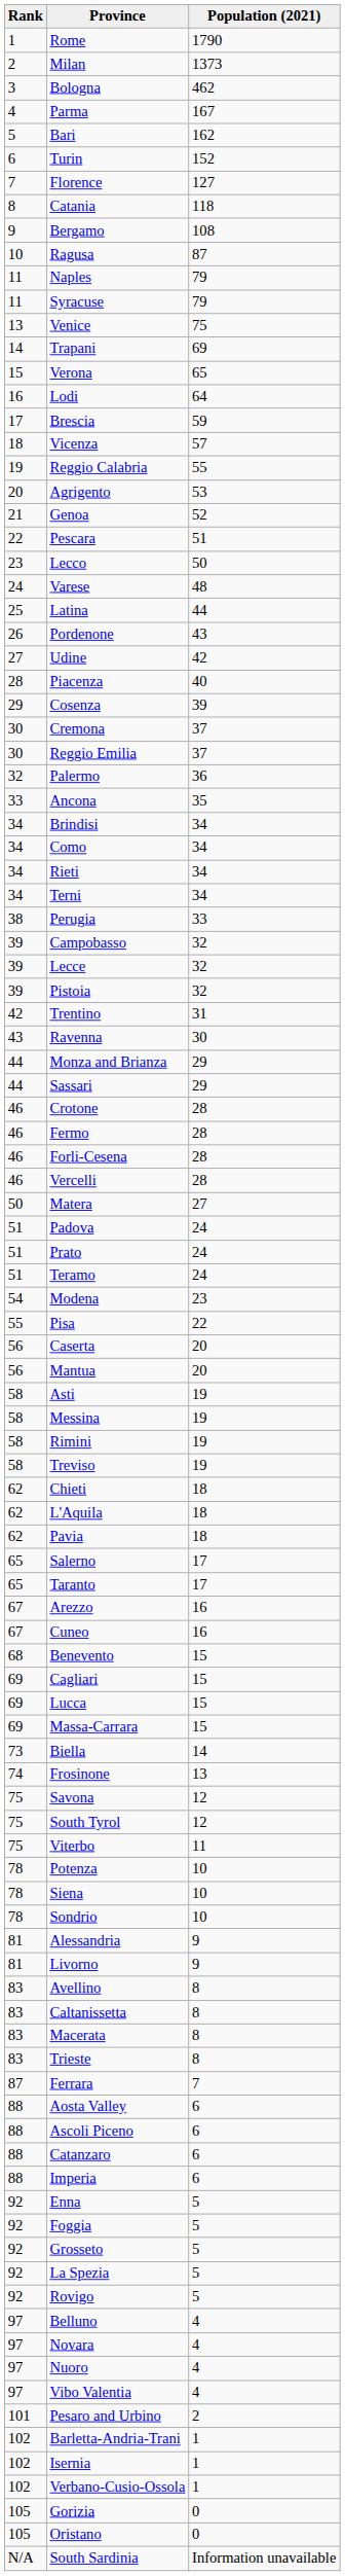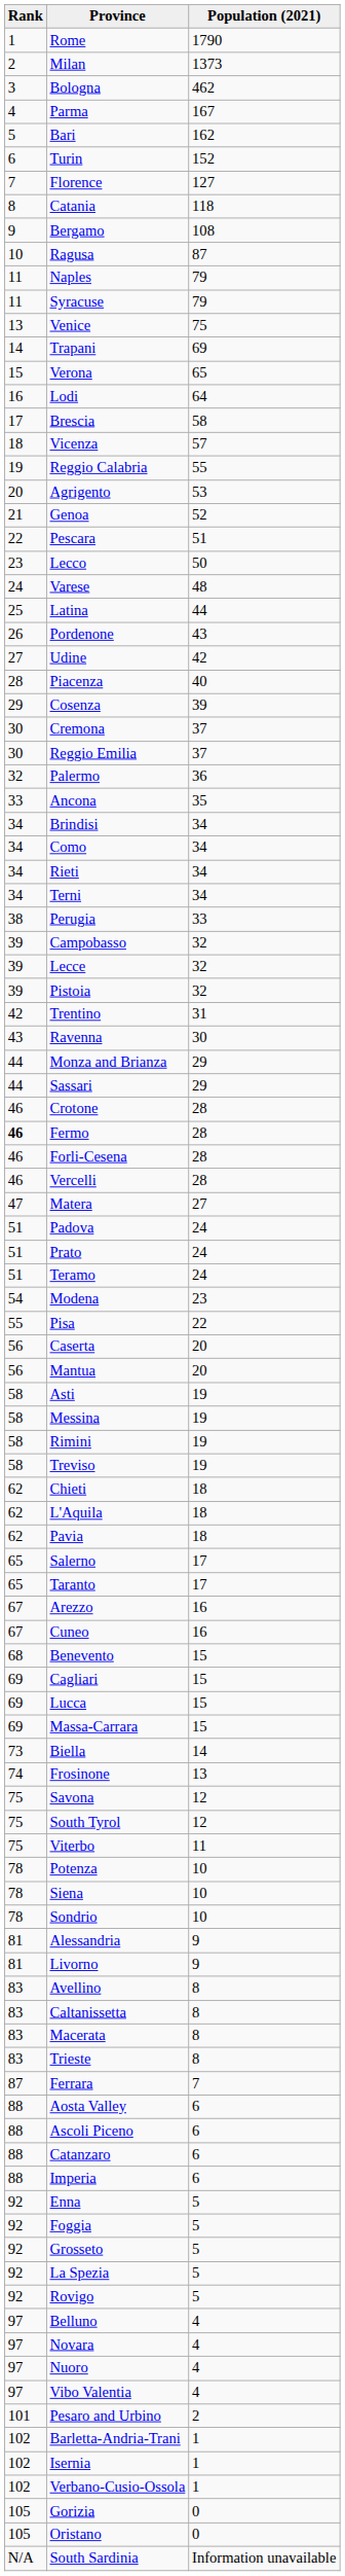 <table class="wikitable">
 <tr>
 <th style="background:#efefef;">Rank</th>
 <th style="background:#efefef;">Province</th>
 <th style="background:#efefef;">Population (2021)</th>
 </tr>
 <tr>
 <td>1</td>
 <td><a href='#'>Rome</a></td>
 <td>1790</td>
 </tr>
 <tr>
 <td>2</td>
 <td><a href='#'>Milan</a></td>
 <td>1373</td>
 </tr>
 <tr>
 <td>3</td>
 <td><a href='#'>Bologna</a></td>
 <td>462</td>
 </tr>
 <tr>
 <td>4</td>
 <td><a href='#'>Parma</a></td>
 <td>167</td>
 </tr>
 <tr>
 <td>5</td>
 <td><a href='#'>Bari</a></td>
 <td>162</td>
 </tr>
 <tr>
 <td>6</td>
 <td><a href='#'>Turin</a></td>
 <td>152</td>
 </tr>
 <tr>
 <td>7</td>
 <td><a href='#'>Florence</a></td>
 <td>127</td>
 </tr>
 <tr>
 <td>8</td>
 <td><a href='#'>Catania</a></td>
 <td>118</td>
 </tr>
 <tr>
 <td>9</td>
 <td><a href='#'>Bergamo</a></td>
 <td>108</td>
 </tr>
 <tr>
 <td>10</td>
 <td><a href='#'>Ragusa</a></td>
 <td>87</td>
 </tr>
 <tr>
 <td>11</td>
 <td><a href='#'>Naples</a></td>
 <td>79</td>
 </tr>
 <tr>
 <td>11</td>
 <td><a href='#'>Syracuse</a></td>
 <td>79</td>
 </tr>
 <tr>
 <td>13</td>
 <td><a href='#'>Venice</a></td>
 <td>75</td>
 </tr>
 <tr>
 <td>14</td>
 <td><a href='#'>Trapani</a></td>
 <td>69</td>
 </tr>
 <tr>
 <td>15</td>
 <td><a href='#'>Verona</a></td>
 <td>65</td>
 </tr>
 <tr>
 <td>16</td>
 <td><a href='#'>Lodi</a></td>
 <td>64</td>
 </tr>
 <tr>
 <td>17</td>
 <td><a href='#'>Brescia</a></td>
-<td>59</td>
+<td>58</td>
 </tr>
 <tr>
 <td>18</td>
 <td><a href='#'>Vicenza</a></td>
 <td>57</td>
 </tr>
 <tr>
 <td>19</td>
 <td><a href='#'>Reggio Calabria</a></td>
 <td>55</td>
 </tr>
 <tr>
 <td>20</td>
 <td><a href='#'>Agrigento</a></td>
 <td>53</td>
 </tr>
 <tr>
 <td>21</td>
 <td><a href='#'>Genoa</a></td>
 <td>52</td>
 </tr>
 <tr>
 <td>22</td>
 <td><a href='#'>Pescara</a></td>
 <td>51</td>
 </tr>
 <tr>
 <td>23</td>
 <td><a href='#'>Lecco</a></td>
 <td>50</td>
 </tr>
 <tr>
 <td>24</td>
 <td><a href='#'>Varese</a></td>
 <td>48</td>
 </tr>
 <tr>
 <td>25</td>
 <td><a href='#'>Latina</a></td>
 <td>44</td>
 </tr>
 <tr>
 <td>26</td>
 <td><a href='#'>Pordenone</a></td>
 <td>43</td>
 </tr>
 <tr>
 <td>27</td>
 <td><a href='#'>Udine</a></td>
 <td>42</td>
 </tr>
 <tr>
 <td>28</td>
 <td><a href='#'>Piacenza</a></td>
 <td>40</td>
 </tr>
 <tr>
 <td>29</td>
 <td><a href='#'>Cosenza</a></td>
 <td>39</td>
 </tr>
 <tr>
 <td>30</td>
 <td><a href='#'>Cremona</a></td>
 <td>37</td>
 </tr>
 <tr>
 <td>30</td>
 <td><a href='#'>Reggio Emilia</a></td>
 <td>37</td>
 </tr>
 <tr>
 <td>32</td>
 <td><a href='#'>Palermo</a></td>
 <td>36</td>
 </tr>
 <tr>
 <td>33</td>
 <td><a href='#'>Ancona</a></td>
 <td>35</td>
 </tr>
 <tr>
 <td>34</td>
 <td><a href='#'>Brindisi</a></td>
 <td>34</td>
 </tr>
 <tr>
 <td>34</td>
 <td><a href='#'>Como</a></td>
 <td>34</td>
 </tr>
 <tr>
 <td>34</td>
 <td><a href='#'>Rieti</a></td>
 <td>34</td>
 </tr>
 <tr>
 <td>34</td>
 <td><a href='#'>Terni</a></td>
 <td>34</td>
 </tr>
 <tr>
 <td>38</td>
 <td><a href='#'>Perugia</a></td>
 <td>33</td>
 </tr>
 <tr>
 <td>39</td>
 <td><a href='#'>Campobasso</a></td>
 <td>32</td>
 </tr>
 <tr>
 <td>39</td>
 <td><a href='#'>Lecce</a></td>
 <td>32</td>
 </tr>
 <tr>
 <td>39</td>
 <td><a href='#'>Pistoia</a></td>
 <td>32</td>
 </tr>
 <tr>
 <td>42</td>
 <td><a href='#'>Trentino</a></td>
 <td>31</td>
 </tr>
 <tr>
 <td>43</td>
 <td><a href='#'>Ravenna</a></td>
 <td>30</td>
 </tr>
 <tr>
 <td>44</td>
 <td><a href='#'>Monza and Brianza</a></td>
 <td>29</td>
 </tr>
 <tr>
 <td>44</td>
 <td><a href='#'>Sassari</a></td>
 <td>29</td>
 </tr>
 <tr>
 <td>46</td>
 <td><a href='#'>Crotone</a></td>
 <td>28</td>
 </tr>
 <tr>
-<td>46</td>
+<td><strong>46</strong></td>
 <td><a href='#'>Fermo</a></td>
 <td>28</td>
 </tr>
 <tr>
 <td>46</td>
 <td><a href='#'>Forli-Cesena</a></td>
 <td>28</td>
 </tr>
 <tr>
 <td>46</td>
 <td><a href='#'>Vercelli</a></td>
 <td>28</td>
 </tr>
 <tr>
-<td>50</td>
+<td>47</td>
 <td><a href='#'>Matera</a></td>
 <td>27</td>
 </tr>
 <tr>
 <td>51</td>
 <td><a href='#'>Padova</a></td>
 <td>24</td>
 </tr>
 <tr>
 <td>51</td>
 <td><a href='#'>Prato</a></td>
 <td>24</td>
 </tr>
 <tr>
 <td>51</td>
 <td><a href='#'>Teramo</a></td>
 <td>24</td>
 </tr>
 <tr>
 <td>54</td>
 <td><a href='#'>Modena</a></td>
 <td>23</td>
 </tr>
 <tr>
 <td>55</td>
 <td><a href='#'>Pisa</a></td>
 <td>22</td>
 </tr>
 <tr>
 <td>56</td>
 <td><a href='#'>Caserta</a></td>
 <td>20</td>
 </tr>
 <tr>
 <td>56</td>
 <td><a href='#'>Mantua</a></td>
 <td>20</td>
 </tr>
 <tr>
 <td>58</td>
 <td><a href='#'>Asti</a></td>
 <td>19</td>
 </tr>
 <tr>
 <td>58</td>
 <td><a href='#'>Messina</a></td>
 <td>19</td>
 </tr>
 <tr>
 <td>58</td>
 <td><a href='#'>Rimini</a></td>
 <td>19</td>
 </tr>
 <tr>
 <td>58</td>
 <td><a href='#'>Treviso</a></td>
 <td>19</td>
 </tr>
 <tr>
 <td>62</td>
 <td><a href='#'>Chieti</a></td>
 <td>18</td>
 </tr>
 <tr>
 <td>62</td>
 <td><a href='#'>L'Aquila</a></td>
 <td>18</td>
 </tr>
 <tr>
 <td>62</td>
 <td><a href='#'>Pavia</a></td>
 <td>18</td>
 </tr>
 <tr>
 <td>65</td>
 <td><a href='#'>Salerno</a></td>
 <td>17</td>
 </tr>
 <tr>
 <td>65</td>
 <td><a href='#'>Taranto</a></td>
 <td>17</td>
 </tr>
 <tr>
 <td>67</td>
 <td><a href='#'>Arezzo</a></td>
 <td>16</td>
 </tr>
 <tr>
 <td>67</td>
 <td><a href='#'>Cuneo</a></td>
 <td>16</td>
 </tr>
 <tr>
 <td>68</td>
 <td><a href='#'>Benevento</a></td>
 <td>15</td>
 </tr>
 <tr>
 <td>69</td>
 <td><a href='#'>Cagliari</a></td>
 <td>15</td>
 </tr>
 <tr>
 <td>69</td>
 <td><a href='#'>Lucca</a></td>
 <td>15</td>
 </tr>
 <tr>
 <td>69</td>
 <td><a href='#'>Massa-Carrara</a></td>
 <td>15</td>
 </tr>
 <tr>
 <td>73</td>
 <td><a href='#'>Biella</a></td>
 <td>14</td>
 </tr>
 <tr>
 <td>74</td>
 <td><a href='#'>Frosinone</a></td>
 <td>13</td>
 </tr>
 <tr>
 <td>75</td>
 <td><a href='#'>Savona</a></td>
 <td>12</td>
 </tr>
 <tr>
 <td>75</td>
 <td><a href='#'>South Tyrol</a></td>
 <td>12</td>
 </tr>
 <tr>
 <td>75</td>
 <td><a href='#'>Viterbo</a></td>
 <td>11</td>
 </tr>
 <tr>
 <td>78</td>
 <td><a href='#'>Potenza</a></td>
 <td>10</td>
 </tr>
 <tr>
 <td>78</td>
 <td><a href='#'>Siena</a></td>
 <td>10</td>
 </tr>
 <tr>
 <td>78</td>
 <td><a href='#'>Sondrio</a></td>
 <td>10</td>
 </tr>
 <tr>
 <td>81</td>
 <td><a href='#'>Alessandria</a></td>
 <td>9</td>
 </tr>
 <tr>
 <td>81</td>
 <td><a href='#'>Livorno</a></td>
 <td>9</td>
 </tr>
 <tr>
 <td>83</td>
 <td><a href='#'>Avellino</a></td>
 <td>8</td>
 </tr>
 <tr>
 <td>83</td>
 <td><a href='#'>Caltanissetta</a></td>
 <td>8</td>
 </tr>
 <tr>
 <td>83</td>
 <td><a href='#'>Macerata</a></td>
 <td>8</td>
 </tr>
 <tr>
 <td>83</td>
 <td><a href='#'>Trieste</a></td>
 <td>8</td>
 </tr>
 <tr>
 <td>87</td>
 <td><a href='#'>Ferrara</a></td>
 <td>7</td>
 </tr>
 <tr>
 <td>88</td>
 <td><a href='#'>Aosta Valley</a></td>
 <td>6</td>
 </tr>
 <tr>
 <td>88</td>
 <td><a href='#'>Ascoli Piceno</a></td>
 <td>6</td>
 </tr>
 <tr>
 <td>88</td>
 <td><a href='#'>Catanzaro</a></td>
 <td>6</td>
 </tr>
 <tr>
 <td>88</td>
 <td><a href='#'>Imperia</a></td>
 <td>6</td>
 </tr>
 <tr>
 <td>92</td>
 <td><a href='#'>Enna</a></td>
 <td>5</td>
 </tr>
 <tr>
 <td>92</td>
 <td><a href='#'>Foggia</a></td>
 <td>5</td>
 </tr>
 <tr>
 <td>92</td>
 <td><a href='#'>Grosseto</a></td>
 <td>5</td>
 </tr>
 <tr>
 <td>92</td>
 <td><a href='#'>La Spezia</a></td>
 <td>5</td>
 </tr>
 <tr>
 <td>92</td>
 <td><a href='#'>Rovigo</a></td>
 <td>5</td>
 </tr>
 <tr>
 <td>97</td>
 <td><a href='#'>Belluno</a></td>
 <td>4</td>
 </tr>
 <tr>
 <td>97</td>
 <td><a href='#'>Novara</a></td>
 <td>4</td>
 </tr>
 <tr>
 <td>97</td>
 <td><a href='#'>Nuoro</a></td>
 <td>4</td>
 </tr>
 <tr>
 <td>97</td>
 <td><a href='#'>Vibo Valentia</a></td>
 <td>4</td>
 </tr>
 <tr>
 <td>101</td>
 <td><a href='#'>Pesaro and Urbino</a></td>
 <td>2</td>
 </tr>
 <tr>
 <td>102</td>
 <td><a href='#'>Barletta-Andria-Trani</a></td>
 <td>1</td>
 </tr>
 <tr>
 <td>102</td>
 <td><a href='#'>Isernia</a></td>
 <td>1</td>
 </tr>
 <tr>
 <td>102</td>
 <td><a href='#'>Verbano-Cusio-Ossola</a></td>
 <td>1</td>
 </tr>
 <tr>
 <td>105</td>
 <td><a href='#'>Gorizia</a></td>
 <td>0</td>
 </tr>
 <tr>
 <td>105</td>
 <td><a href='#'>Oristano</a></td>
 <td>0</td>
 </tr>
 <tr>
 <td>N/A</td>
 <td><a href='#'>South Sardinia</a></td>
 <td>Information unavailable</td>
 </tr>
 </table>
